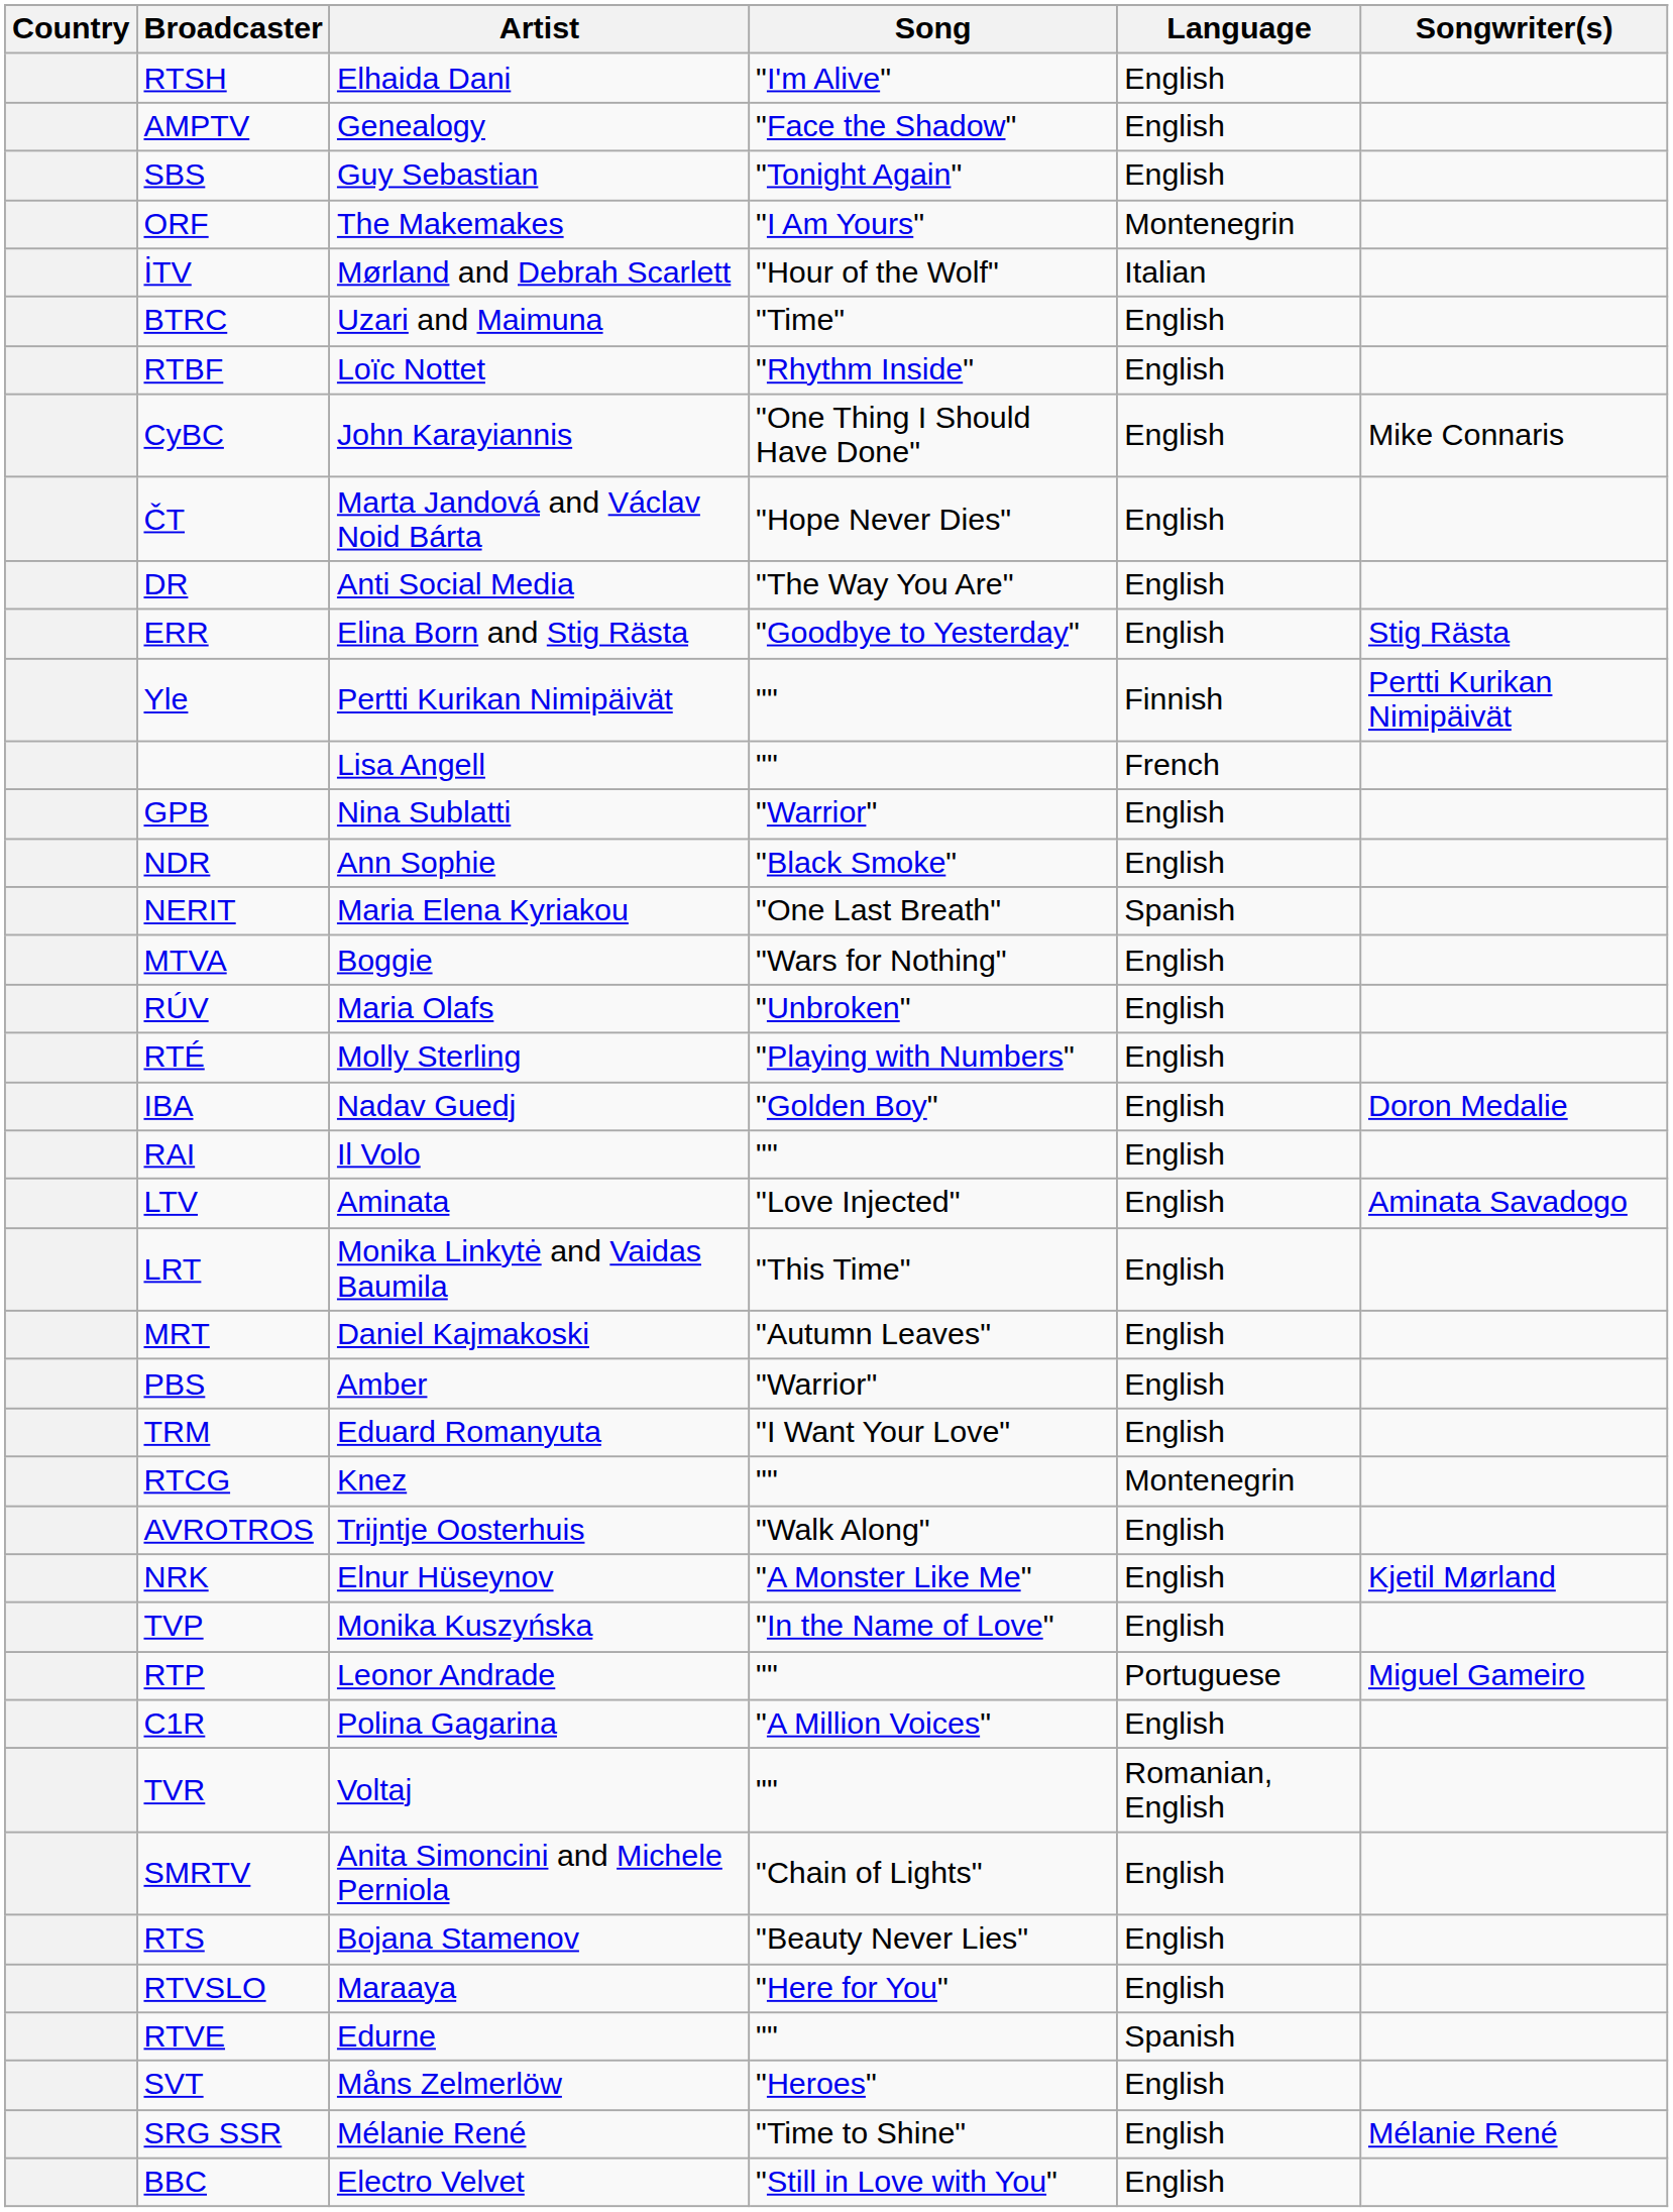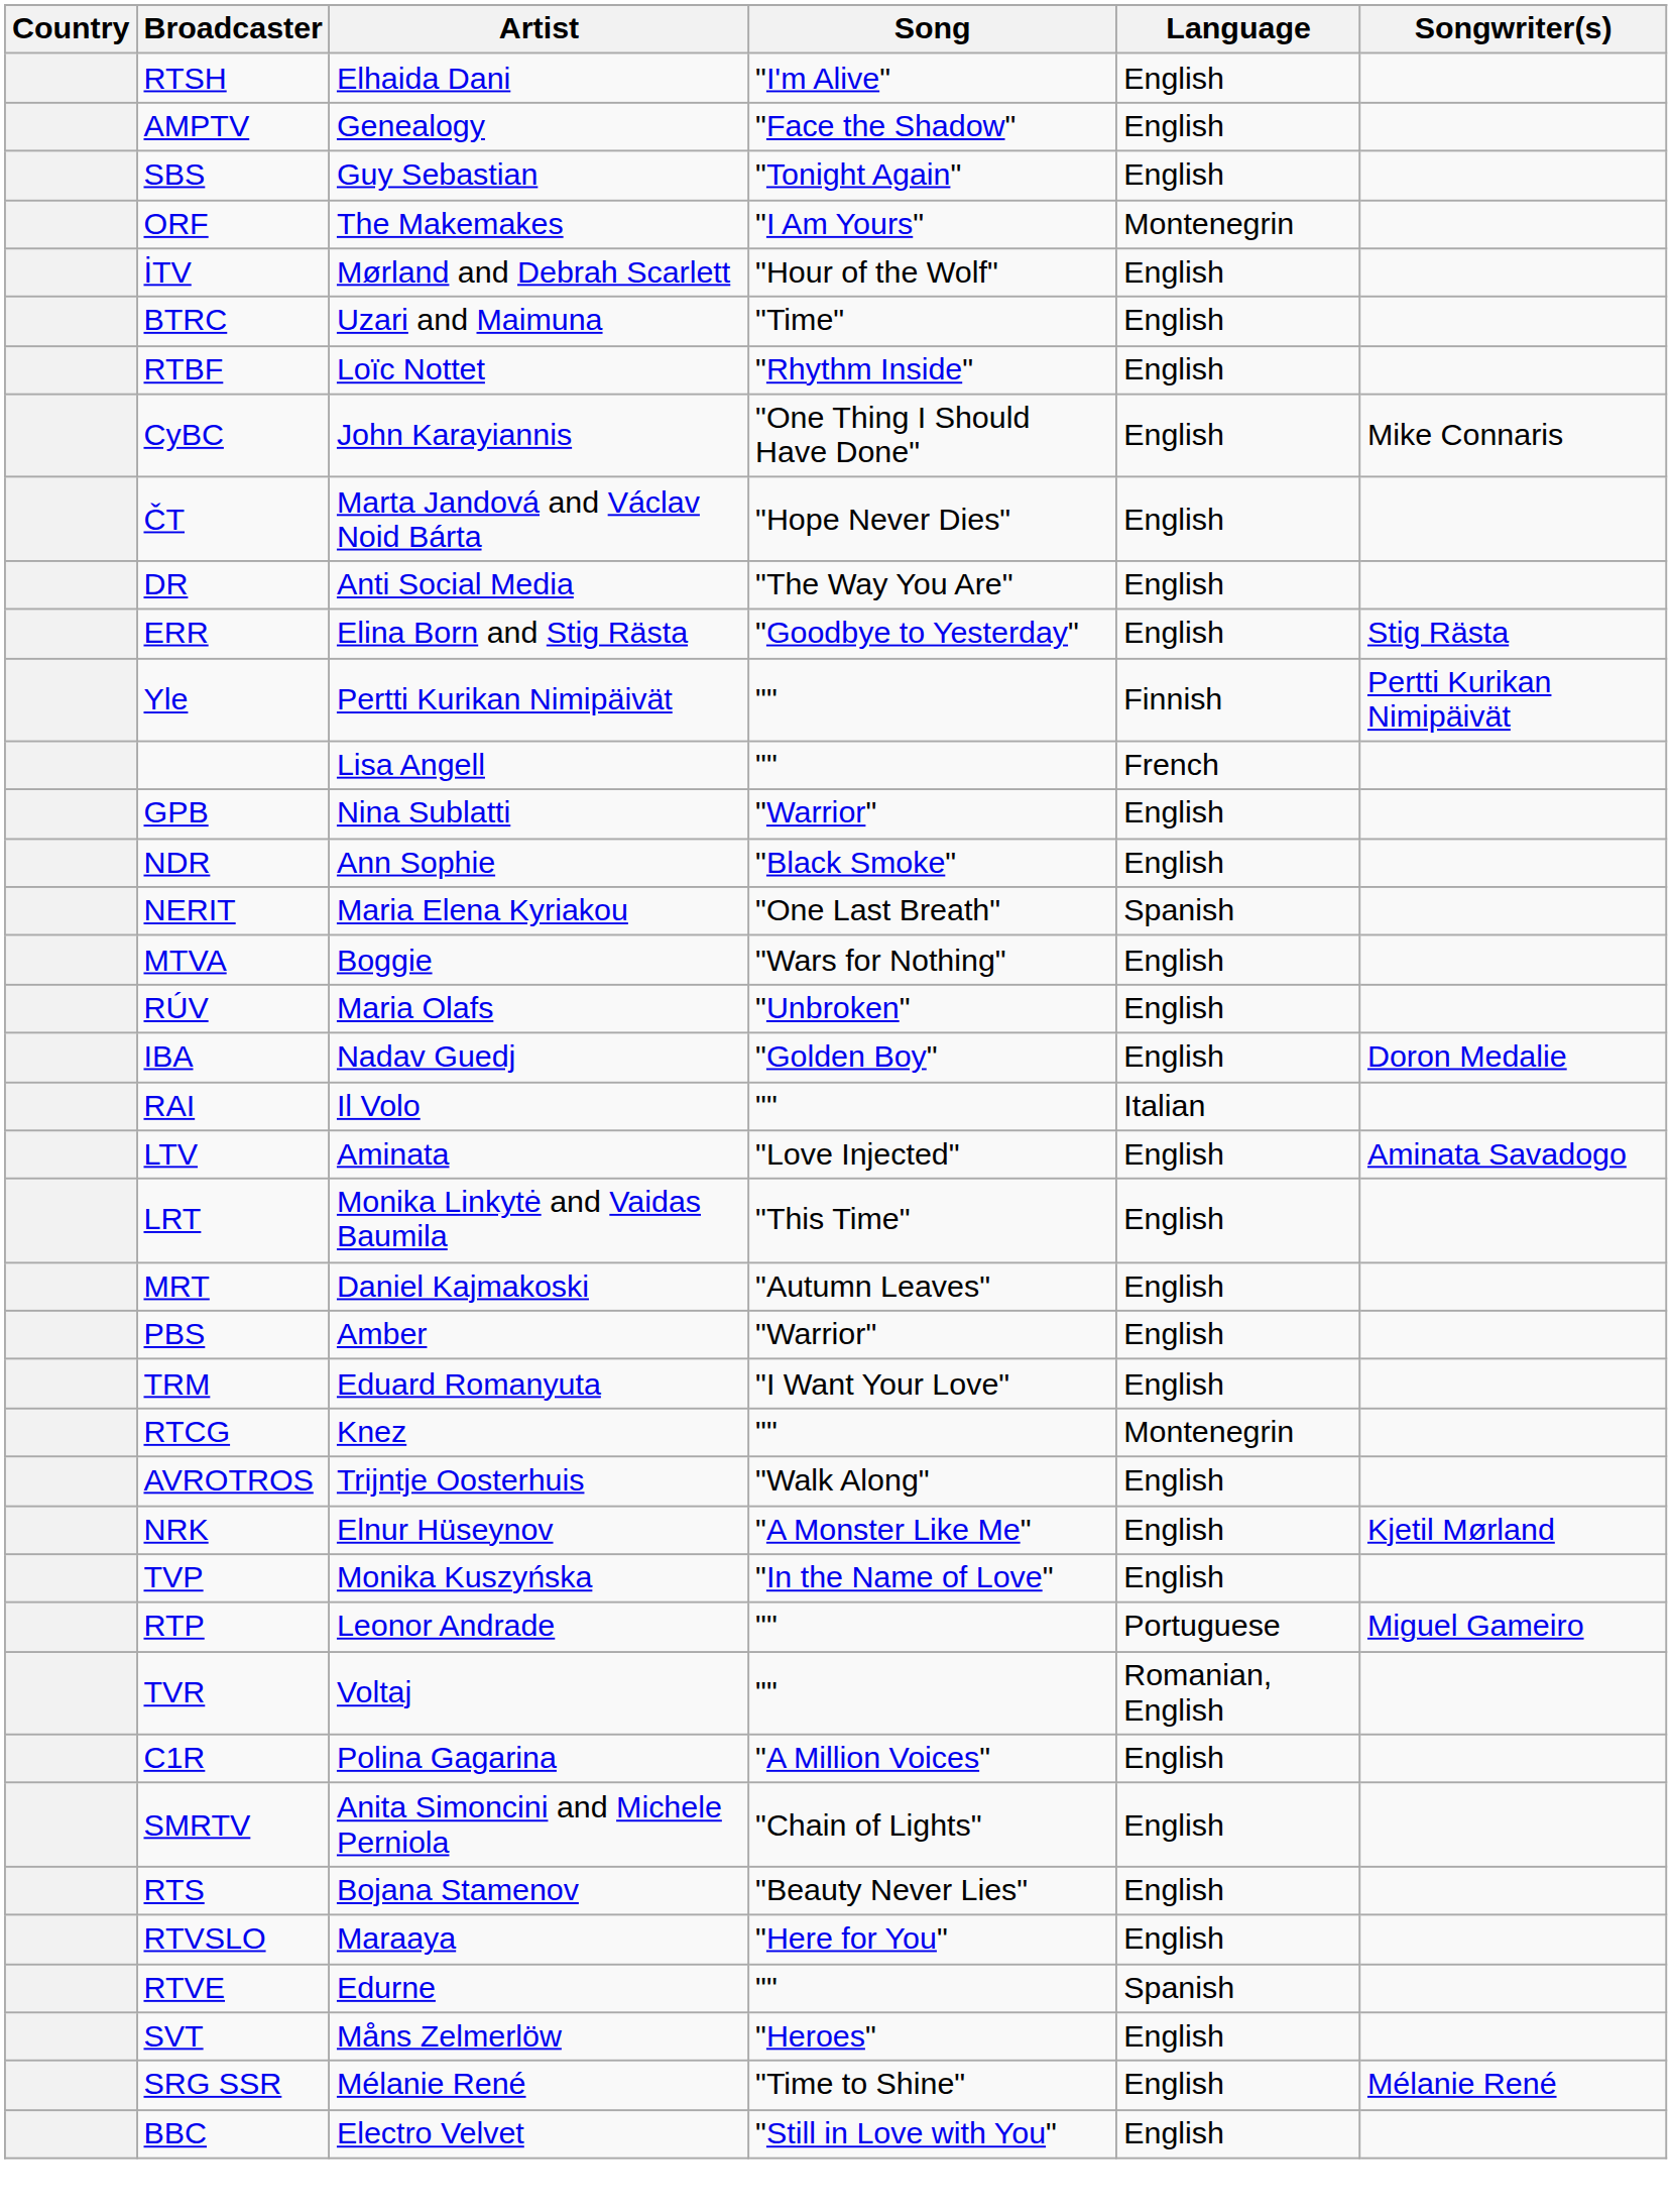 <table class="wikitable plainrowheaders">
 <tr>
 </tr>
 <tr>
 <th scope="col">Country</th>
 <th scope="col">Broadcaster</th>
 <th scope="col">Artist</th>
 <th scope="col">Song</th>
 <th scope="col">Language</th>
 <th scope="col">Songwriter(s)</th>
 </tr>
 <tr>
 <th scope="row"></th>
 <td><a href='#'>RTSH</a></td>
 <td><a href='#'>Elhaida Dani</a></td>
 <td>"<a href='#'>I'm Alive</a>"</td>
 <td>English</td>
 <td></td>
 </tr>
 <tr>
 <th scope="row"></th>
 <td><a href='#'>AMPTV</a></td>
 <td><a href='#'>Genealogy</a></td>
 <td>"<a href='#'>Face the Shadow</a>"</td>
 <td>English</td>
 <td></td>
 </tr>
 <tr>
 <th scope="row"></th>
 <td><a href='#'>SBS</a></td>
 <td><a href='#'>Guy Sebastian</a></td>
 <td>"<a href='#'>Tonight Again</a>"</td>
 <td>English</td>
 <td></td>
 </tr>
 <tr>
 <th scope="row"></th>
 <td><a href='#'>ORF</a></td>
 <td><a href='#'>The Makemakes</a></td>
 <td>"<a href='#'>I Am Yours</a>"</td>
 <td>Montenegrin</td>
 <td></td>
 </tr>
 <tr>
 <th scope="row"></th>
 <td><a href='#'>İTV</a></td>
 <td><a href='#'>Mørland</a> and <a href='#'>Debrah Scarlett</a></td>
 <td>"Hour of the Wolf"</td>
-<td>Italian</td>
+<td>English</td>
 <td></td>
 </tr>
 <tr>
 <th scope="row"></th>
 <td><a href='#'>BTRC</a></td>
 <td><a href='#'>Uzari</a> and <a href='#'>Maimuna</a></td>
 <td>"Time"</td>
 <td>English</td>
 <td></td>
 </tr>
 <tr>
 <th scope="row"></th>
 <td><a href='#'>RTBF</a></td>
 <td><a href='#'>Loïc Nottet</a></td>
 <td>"<a href='#'>Rhythm Inside</a>"</td>
 <td>English</td>
 <td></td>
 </tr>
 <tr>
 <th scope="row"></th>
 <td><a href='#'>CyBC</a></td>
 <td><a href='#'>John Karayiannis</a></td>
 <td>"One Thing I Should Have Done"</td>
 <td>English</td>
 <td>Mike Connaris</td>
 </tr>
 <tr>
 <th scope="row"></th>
 <td><a href='#'>ČT</a></td>
 <td><a href='#'>Marta Jandová</a> and <a href='#'>Václav Noid Bárta</a></td>
 <td>"Hope Never Dies"</td>
 <td>English</td>
 <td></td>
 </tr>
 <tr>
 <th scope="row"></th>
 <td><a href='#'>DR</a></td>
 <td><a href='#'>Anti Social Media</a></td>
 <td>"The Way You Are"</td>
 <td>English</td>
 <td></td>
 </tr>
 <tr>
 <th scope="row"></th>
 <td><a href='#'>ERR</a></td>
 <td><a href='#'>Elina Born</a> and <a href='#'>Stig Rästa</a></td>
 <td>"<a href='#'>Goodbye to Yesterday</a>"</td>
 <td>English</td>
 <td><a href='#'>Stig Rästa</a></td>
 </tr>
 <tr>
 <th scope="row"></th>
 <td><a href='#'>Yle</a></td>
 <td><a href='#'>Pertti Kurikan Nimipäivät</a></td>
 <td>""</td>
 <td>Finnish</td>
 <td><a href='#'>Pertti Kurikan Nimipäivät</a></td>
 </tr>
 <tr>
 <th scope="row"></th>
 <td></td>
 <td><a href='#'>Lisa Angell</a></td>
 <td>""</td>
 <td>French</td>
 <td></td>
 </tr>
 <tr>
 <th scope="row"></th>
 <td><a href='#'>GPB</a></td>
 <td><a href='#'>Nina Sublatti</a></td>
 <td>"<a href='#'>Warrior</a>"</td>
 <td>English</td>
 <td></td>
 </tr>
 <tr>
 <th scope="row"></th>
 <td><a href='#'>NDR</a></td>
 <td><a href='#'>Ann Sophie</a></td>
 <td>"<a href='#'>Black Smoke</a>"</td>
 <td>English</td>
 <td></td>
 </tr>
 <tr>
 <th scope="row"></th>
 <td><a href='#'>NERIT</a></td>
 <td><a href='#'>Maria Elena Kyriakou</a></td>
 <td>"One Last Breath"</td>
 <td>Spanish</td>
 <td></td>
 </tr>
 <tr>
 <th scope="row"></th>
 <td><a href='#'>MTVA</a></td>
 <td><a href='#'>Boggie</a></td>
 <td>"Wars for Nothing"</td>
 <td>English</td>
 <td></td>
 </tr>
 <tr>
 <th scope="row"></th>
 <td><a href='#'>RÚV</a></td>
 <td><a href='#'>Maria Olafs</a></td>
 <td>"<a href='#'>Unbroken</a>"</td>
 <td>English</td>
 <td></td>
 </tr>
 <tr>
 <th scope="row"></th>
-<td><a href='#'>RTÉ</a></td>
-<td><a href='#'>Molly Sterling</a></td>
-<td>"<a href='#'>Playing with Numbers</a>"</td>
-<td>English</td>
-<td></td>
-</tr>
-<tr>
-<th scope="row"></th>
 <td><a href='#'>IBA</a></td>
 <td><a href='#'>Nadav Guedj</a></td>
 <td>"<a href='#'>Golden Boy</a>"</td>
 <td>English</td>
 <td><a href='#'>Doron Medalie</a></td>
 </tr>
 <tr>
 <th scope="row"></th>
 <td><a href='#'>RAI</a></td>
 <td><a href='#'>Il Volo</a></td>
 <td>""</td>
-<td>English</td>
+<td>Italian</td>
 <td></td>
 </tr>
 <tr>
 <th scope="row"></th>
 <td><a href='#'>LTV</a></td>
 <td><a href='#'>Aminata</a></td>
 <td>"Love Injected"</td>
 <td>English</td>
 <td><a href='#'>Aminata Savadogo</a></td>
 </tr>
 <tr>
 <th scope="row"></th>
 <td><a href='#'>LRT</a></td>
 <td><a href='#'>Monika Linkytė</a> and <a href='#'>Vaidas Baumila</a></td>
 <td>"This Time"</td>
 <td>English</td>
 <td></td>
 </tr>
 <tr>
 <th scope="row"></th>
 <td><a href='#'>MRT</a></td>
 <td><a href='#'>Daniel Kajmakoski</a></td>
 <td>"Autumn Leaves"</td>
 <td>English</td>
 <td></td>
 </tr>
 <tr>
 <th scope="row"></th>
 <td><a href='#'>PBS</a></td>
 <td><a href='#'>Amber</a></td>
 <td>"Warrior"</td>
 <td>English</td>
 <td></td>
 </tr>
 <tr>
 <th scope="row"></th>
 <td><a href='#'>TRM</a></td>
 <td><a href='#'>Eduard Romanyuta</a></td>
 <td>"I Want Your Love"</td>
 <td>English</td>
 <td></td>
 </tr>
 <tr>
 <th scope="row"></th>
 <td><a href='#'>RTCG</a></td>
 <td><a href='#'>Knez</a></td>
 <td>"" </td>
 <td>Montenegrin</td>
 <td></td>
 </tr>
 <tr>
 <th scope="row"></th>
 <td><a href='#'>AVROTROS</a></td>
 <td><a href='#'>Trijntje Oosterhuis</a></td>
 <td>"Walk Along"</td>
 <td>English</td>
 <td></td>
 </tr>
 <tr>
 <th scope="row"></th>
 <td><a href='#'>NRK</a></td>
 <td><a href='#'>Elnur Hüseynov</a></td>
 <td>"<a href='#'>A Monster Like Me</a>"</td>
 <td>English</td>
 <td><a href='#'>Kjetil Mørland</a></td>
 </tr>
 <tr>
 <th scope="row"></th>
 <td><a href='#'>TVP</a></td>
 <td><a href='#'>Monika Kuszyńska</a></td>
 <td>"<a href='#'>In the Name of Love</a>"</td>
 <td>English</td>
 <td></td>
 </tr>
 <tr>
 <th scope="row"></th>
 <td><a href='#'>RTP</a></td>
 <td><a href='#'>Leonor Andrade</a></td>
 <td>""</td>
 <td>Portuguese</td>
 <td><a href='#'>Miguel Gameiro</a></td>
 </tr>
 <tr>
 <th scope="row"></th>
+<td><a href='#'>TVR</a></td>
+<td><a href='#'>Voltaj</a></td>
+<td>""</td>
+<td>Romanian, English</td>
+<td></td>
+</tr>
+<tr>
+<th scope="row"></th>
 <td><a href='#'>C1R</a></td>
 <td><a href='#'>Polina Gagarina</a></td>
 <td>"<a href='#'>A Million Voices</a>"</td>
 <td>English</td>
-<td></td>
-</tr>
-<tr>
-<th scope="row"></th>
-<td><a href='#'>TVR</a></td>
-<td><a href='#'>Voltaj</a></td>
-<td>""</td>
-<td>Romanian, English</td>
 <td></td>
 </tr>
 <tr>
 <th scope="row"></th>
 <td><a href='#'>SMRTV</a></td>
 <td><a href='#'>Anita Simoncini</a> and <a href='#'>Michele Perniola</a></td>
 <td>"Chain of Lights"</td>
 <td>English</td>
 <td></td>
 </tr>
 <tr>
 <th scope="row"></th>
 <td><a href='#'>RTS</a></td>
 <td><a href='#'>Bojana Stamenov</a></td>
 <td>"Beauty Never Lies"</td>
 <td>English</td>
 <td></td>
 </tr>
 <tr>
 <th scope="row"></th>
 <td><a href='#'>RTVSLO</a></td>
 <td><a href='#'>Maraaya</a></td>
 <td>"<a href='#'>Here for You</a>"</td>
 <td>English</td>
 <td></td>
 </tr>
 <tr>
 <th scope="row"></th>
 <td><a href='#'>RTVE</a></td>
 <td><a href='#'>Edurne</a></td>
 <td>""</td>
 <td>Spanish</td>
 <td></td>
 </tr>
 <tr>
 <th scope="row"></th>
 <td><a href='#'>SVT</a></td>
 <td><a href='#'>Måns Zelmerlöw</a></td>
 <td>"<a href='#'>Heroes</a>"</td>
 <td>English</td>
 <td></td>
 </tr>
 <tr>
 <th scope="row"></th>
 <td><a href='#'>SRG SSR</a></td>
 <td><a href='#'>Mélanie René</a></td>
 <td>"Time to Shine"</td>
 <td>English</td>
 <td><a href='#'>Mélanie René</a></td>
 </tr>
 <tr>
 <th scope="row"></th>
 <td><a href='#'>BBC</a></td>
 <td><a href='#'>Electro Velvet</a></td>
 <td>"<a href='#'>Still in Love with You</a>"</td>
 <td>English</td>
 <td></td>
 </tr>
 </table>
